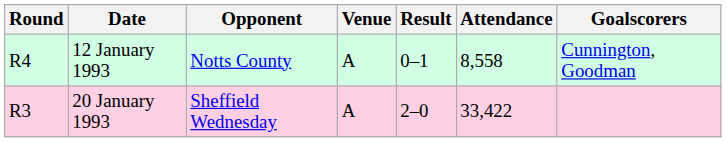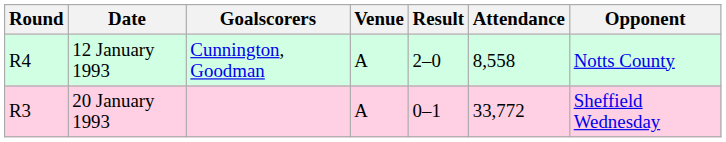 <table class="wikitable">
 <tr>
 <th>Round</th>
 <th>Date</th>
-<th>Opponent</th>
+<th>Goalscorers</th>
 <th>Venue</th>
 <th>Result</th>
 <th>Attendance</th>
-<th>Goalscorers</th>
+<th>Opponent</th>
 </tr>
 <tr style="background-color: #d0ffe3;">
 <td>R4</td>
 <td>12 January 1993</td>
+<td><a href='#'>Cunnington</a>, <a href='#'>Goodman</a></td>
+<td>A</td>
+<td>2–0</td>
+<td>8,558</td>
 <td><a href='#'>Notts County</a></td>
-<td>A</td>
-<td>0–1</td>
-<td>8,558</td>
-<td><a href='#'>Cunnington</a>, <a href='#'>Goodman</a></td>
 </tr>
 <tr style="background-color: #ffd0e3;">
 <td>R3</td>
 <td>20 January 1993</td>
+<td></td>
+<td>A</td>
+<td>0–1</td>
+<td>33,772</td>
 <td><a href='#'>Sheffield Wednesday</a></td>
-<td>A</td>
-<td>2–0</td>
-<td>33,422</td>
-<td></td>
 </tr>
 </table>
